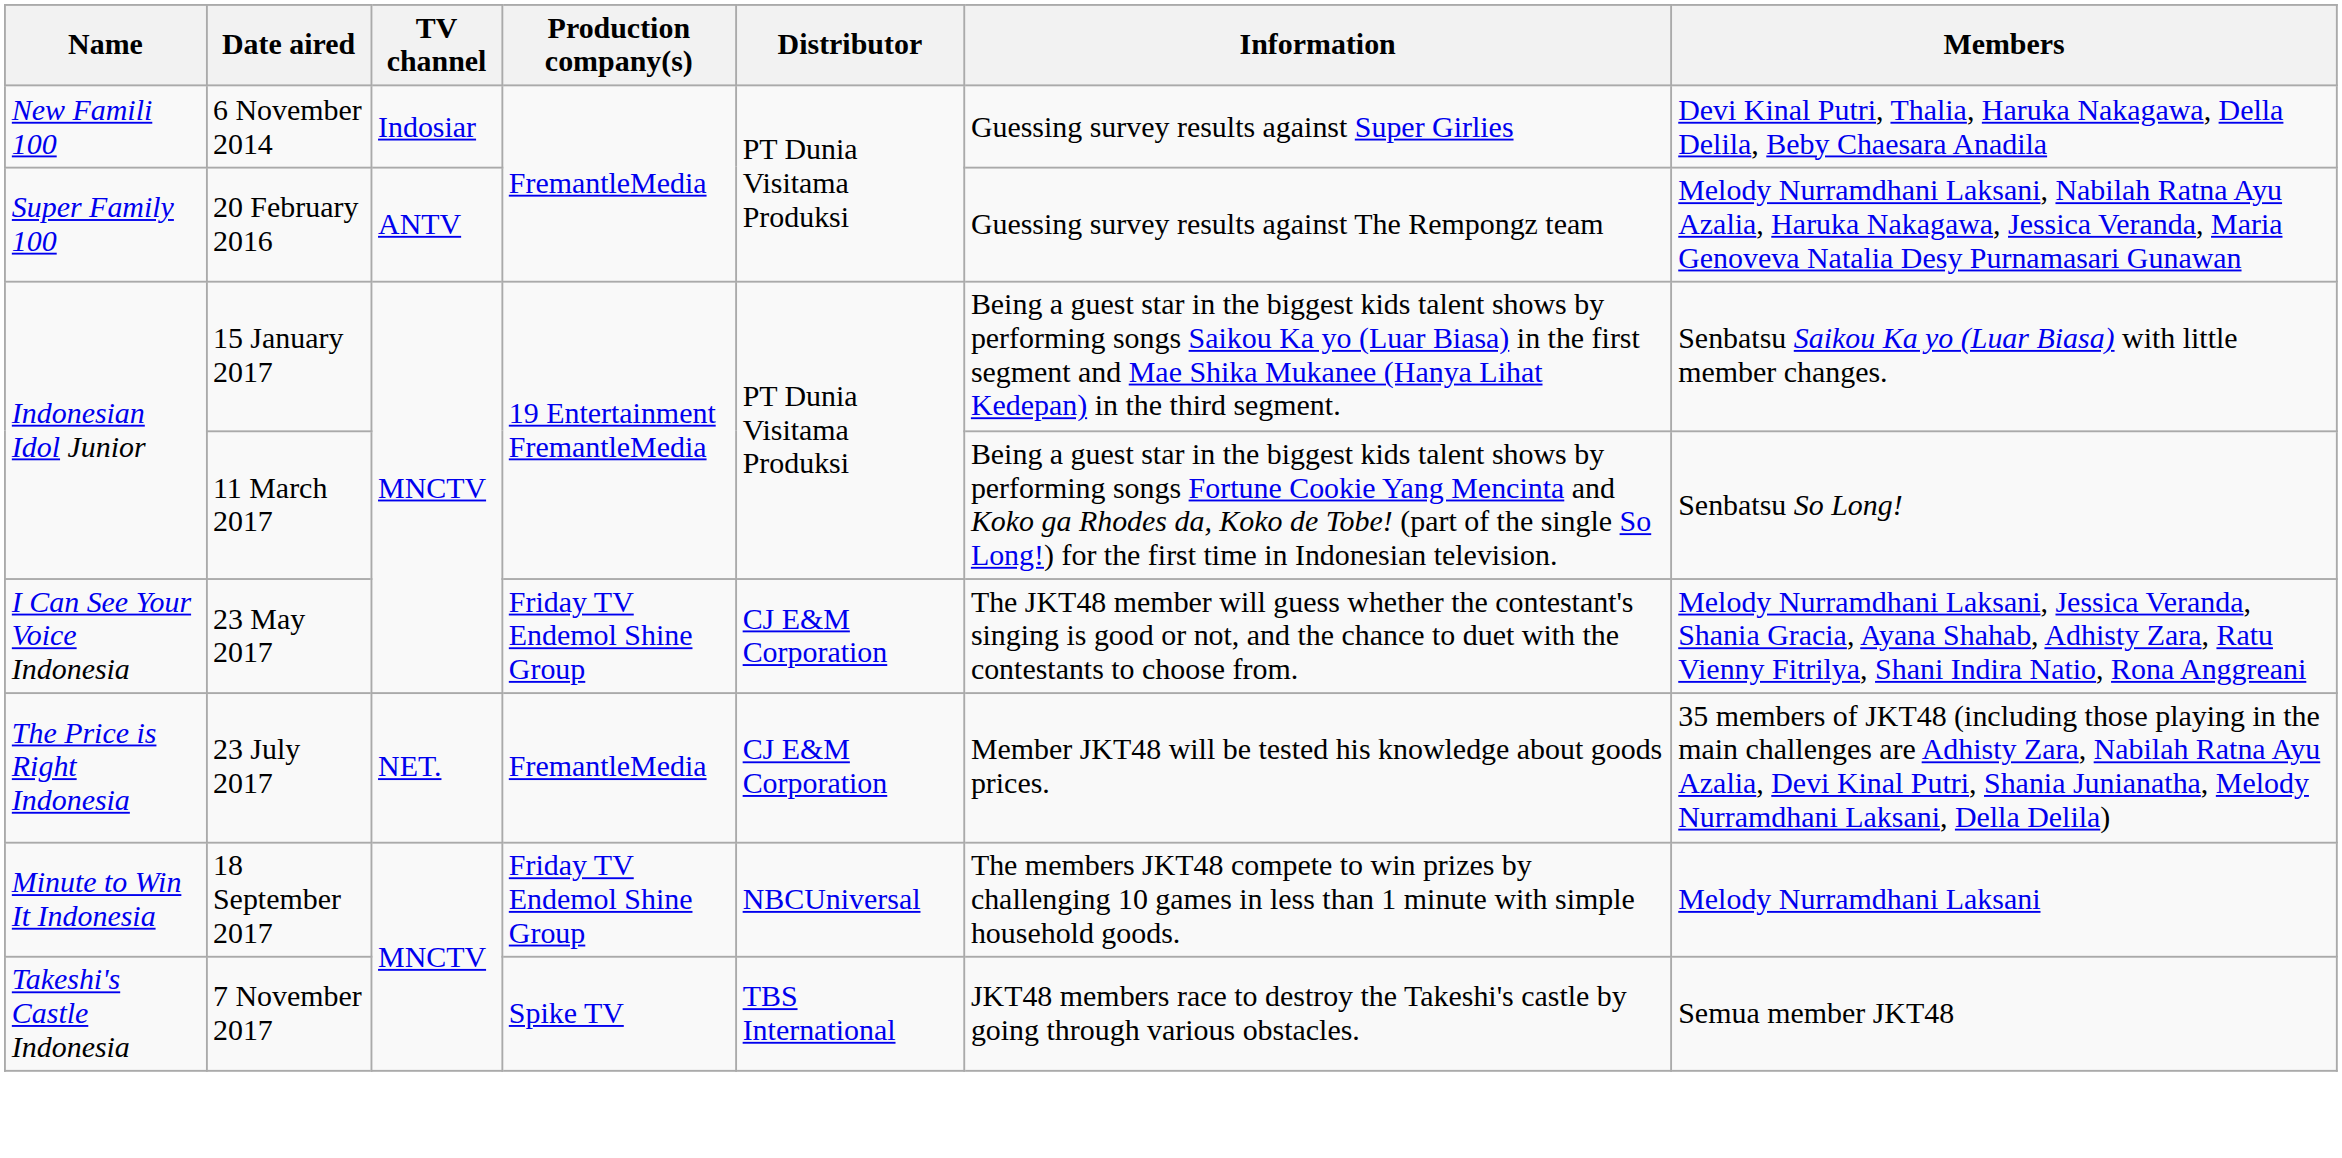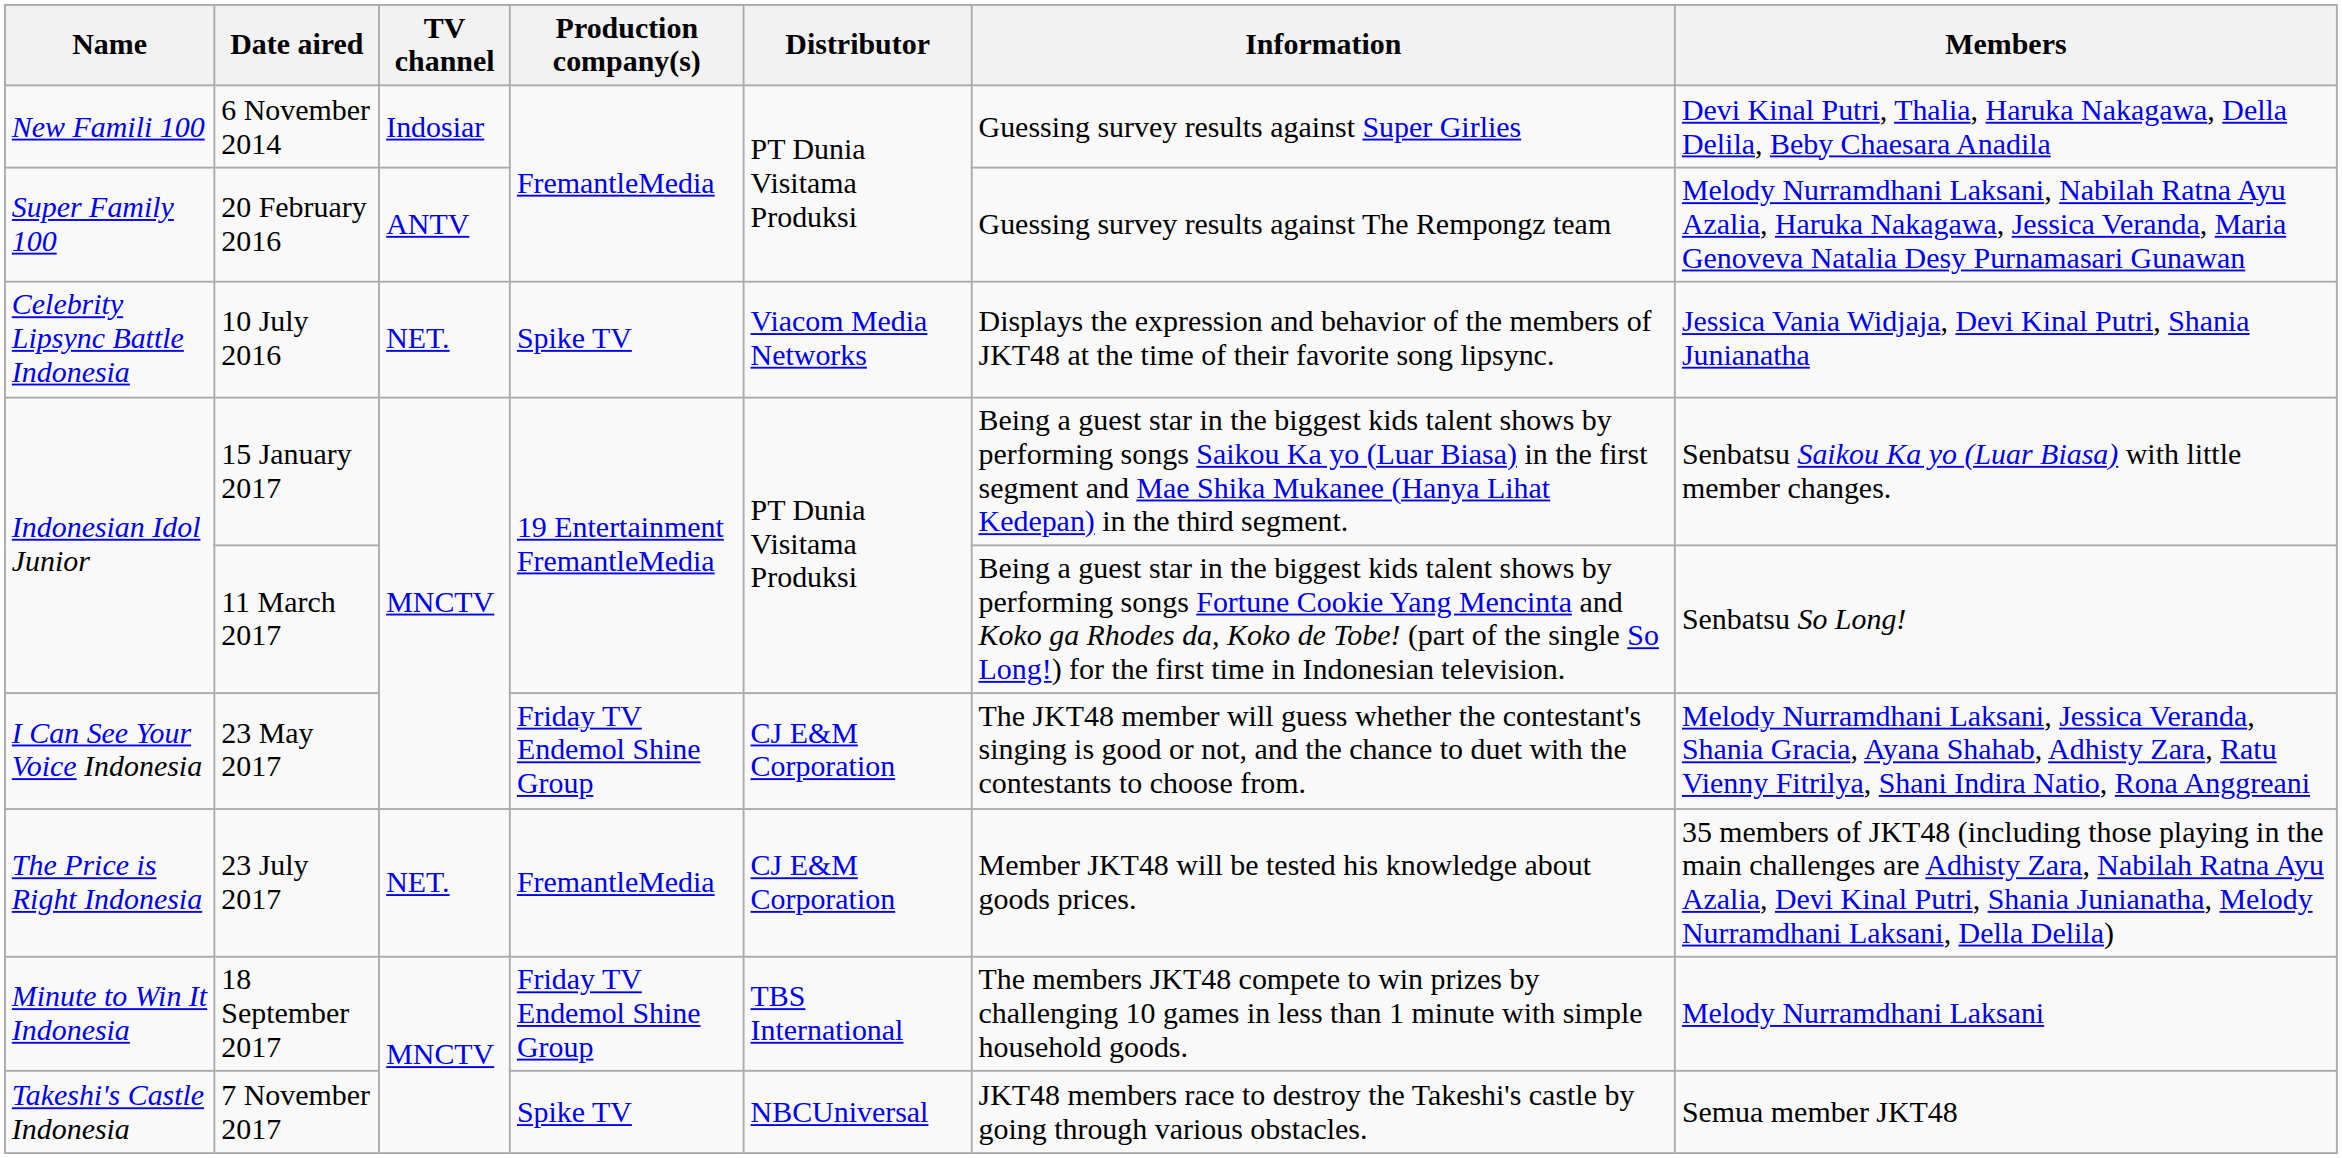 <table class="wikitable">
 <tr>
 <th>Name</th>
 <th>Date aired</th>
 <th>TV channel</th>
 <th>Production company(s)</th>
 <th>Distributor</th>
 <th>Information</th>
 <th>Members</th>
 </tr>
 <tr>
 <td><em><a href='#'>New Famili 100</a></em></td>
 <td>6 November 2014</td>
 <td><a href='#'>Indosiar</a></td>
 <td rowspan="2"><a href='#'>FremantleMedia</a></td>
 <td rowspan="2">PT Dunia Visitama Produksi</td>
 <td>Guessing survey results against <a href='#'>Super Girlies</a></td>
 <td><a href='#'>Devi Kinal Putri</a>, <a href='#'>Thalia</a>, <a href='#'>Haruka Nakagawa</a>, <a href='#'>Della Delila</a>, <a href='#'>Beby Chaesara Anadila</a></td>
 </tr>
 <tr>
 <td><em><a href='#'>Super Family 100</a></em></td>
 <td>20 February 2016</td>
 <td><a href='#'>ANTV</a></td>
 <td>Guessing survey results against The Rempongz team</td>
 <td><a href='#'>Melody Nurramdhani Laksani</a>, <a href='#'>Nabilah Ratna Ayu Azalia</a>, <a href='#'>Haruka Nakagawa</a>, <a href='#'>Jessica Veranda</a>, <a href='#'>Maria Genoveva Natalia Desy Purnamasari Gunawan</a></td>
+</tr>
+<tr>
+<td><em><a href='#'>Celebrity Lipsync Battle Indonesia</a></em></td>
+<td>10 July 2016</td>
+<td><a href='#'>NET.</a></td>
+<td><a href='#'>Spike TV</a></td>
+<td><a href='#'>Viacom Media Networks</a></td>
+<td>Displays the expression and behavior of the members of JKT48 at the time of their favorite song lipsync.</td>
+<td><a href='#'>Jessica Vania Widjaja</a>, <a href='#'>Devi Kinal Putri</a>, <a href='#'>Shania Junianatha</a></td>
 </tr>
 <tr>
 <td rowspan=2><em><a href='#'>Indonesian Idol</a> Junior</em></td>
 <td>15 January 2017</td>
 <td rowspan="3"><a href='#'>MNCTV</a></td>
 <td rowspan=2><a href='#'>19 Entertainment</a><br><a href='#'>FremantleMedia</a></td>
 <td rowspan=2>PT Dunia Visitama Produksi</td>
 <td>Being a guest star in the biggest kids talent shows by performing songs <a href='#'>Saikou Ka yo (Luar Biasa)</a> in the first segment and <a href='#'>Mae Shika Mukanee (Hanya Lihat Kedepan)</a> in the third segment.</td>
 <td>Senbatsu <em><a href='#'>Saikou Ka yo (Luar Biasa)</a></em> with little member changes.</td>
 </tr>
 <tr>
 <td>11 March 2017</td>
 <td>Being a guest star in the biggest kids talent shows by performing songs <a href='#'>Fortune Cookie Yang Mencinta</a> and <em>Koko ga Rhodes da, Koko de Tobe!</em> (part of the single <a href='#'>So Long!</a>) for the first time in Indonesian television.</td>
 <td>Senbatsu <em>So Long!</em></td>
 </tr>
 <tr>
 <td><em><a href='#'>I Can See Your Voice</a> Indonesia</em></td>
 <td>23 May 2017</td>
 <td><a href='#'>Friday TV</a><br><a href='#'>Endemol Shine Group</a></td>
 <td><a href='#'>CJ E&M Corporation</a></td>
 <td>The JKT48 member will guess whether the contestant's singing is good or not, and the chance to duet with the contestants to choose from.</td>
 <td><a href='#'>Melody Nurramdhani Laksani</a>, <a href='#'>Jessica Veranda</a>, <a href='#'>Shania Gracia</a>, <a href='#'>Ayana Shahab</a>, <a href='#'>Adhisty Zara</a>, <a href='#'>Ratu Vienny Fitrilya</a>, <a href='#'>Shani Indira Natio</a>, <a href='#'>Rona Anggreani</a></td>
 </tr>
 <tr>
 <td><em><a href='#'>The Price is Right Indonesia</a></em></td>
 <td>23 July 2017</td>
 <td><a href='#'>NET.</a></td>
 <td><a href='#'>FremantleMedia</a></td>
 <td><a href='#'>CJ E&M Corporation</a></td>
 <td>Member JKT48 will be tested his knowledge about goods prices.</td>
 <td>35 members of JKT48 (including those playing in the main challenges are <a href='#'>Adhisty Zara</a>, <a href='#'>Nabilah Ratna Ayu Azalia</a>, <a href='#'>Devi Kinal Putri</a>, <a href='#'>Shania Junianatha</a>, <a href='#'>Melody Nurramdhani Laksani</a>, <a href='#'>Della Delila</a>)</td>
 </tr>
 <tr>
 <td><em><a href='#'>Minute to Win It Indonesia</a></em></td>
 <td>18 September 2017</td>
 <td rowspan="2"><a href='#'>MNCTV</a></td>
 <td><a href='#'>Friday TV</a><br><a href='#'>Endemol Shine Group</a></td>
-<td><a href='#'>NBCUniversal</a></td>
+<td><a href='#'>TBS International</a></td>
 <td>The members JKT48 compete to win prizes by challenging 10 games in less than 1 minute with simple household goods.</td>
 <td><a href='#'>Melody Nurramdhani Laksani</a></td>
 </tr>
 <tr>
 <td><em><a href='#'>Takeshi's Castle</a> Indonesia</em></td>
 <td>7 November 2017</td>
 <td><a href='#'>Spike TV</a></td>
-<td><a href='#'>TBS International</a></td>
+<td><a href='#'>NBCUniversal</a></td>
 <td>JKT48 members race to destroy the Takeshi's castle by going through various obstacles.</td>
 <td>Semua member JKT48</td>
 </tr>
 </table>
